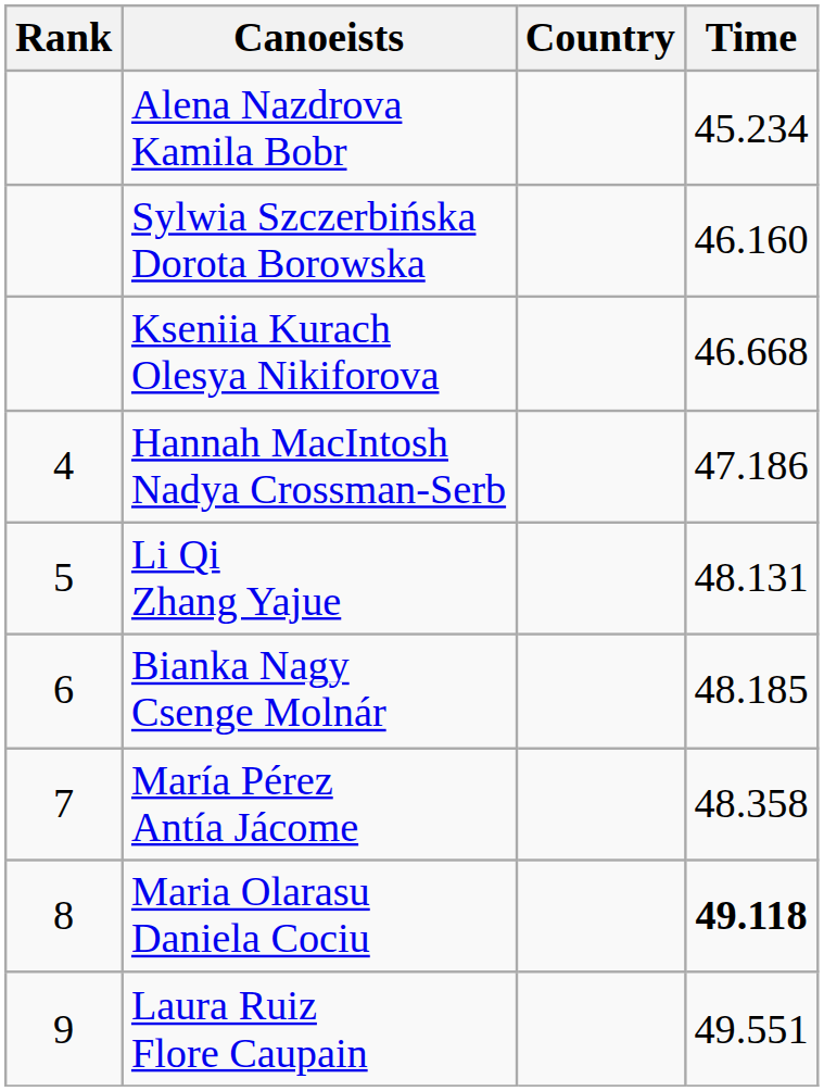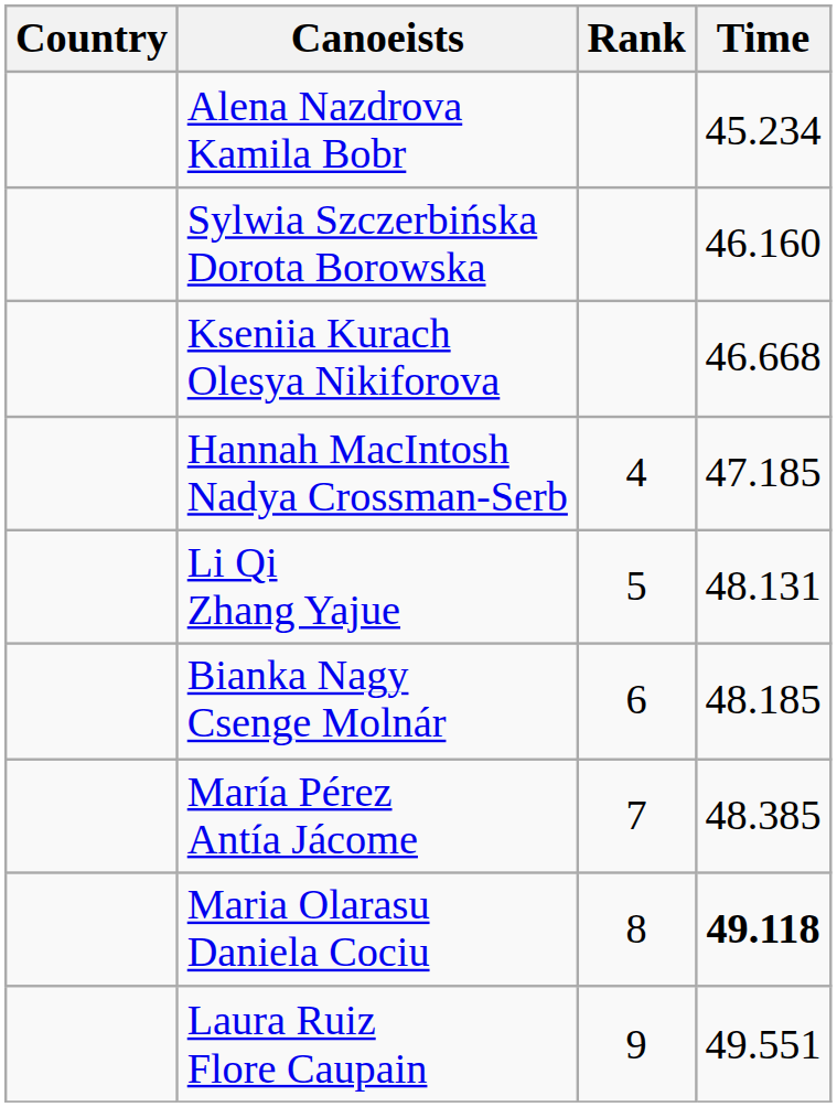 <table class="wikitable" style="text-align:center">
 <tr>
+<th>Country</th>
+<th>Canoeists</th>
 <th>Rank</th>
-<th>Canoeists</th>
-<th>Country</th>
 <th>Time</th>
 </tr>
 <tr>
+<td align="left"></td>
+<td align="left"><a href='#'>Alena Nazdrova</a><br><a href='#'>Kamila Bobr</a></td>
 <td></td>
-<td align="left"><a href='#'>Alena Nazdrova</a><br><a href='#'>Kamila Bobr</a></td>
-<td align="left"></td>
 <td>45.234</td>
 </tr>
 <tr>
+<td align="left"></td>
+<td align="left"><a href='#'>Sylwia Szczerbińska</a><br><a href='#'>Dorota Borowska</a></td>
 <td></td>
-<td align="left"><a href='#'>Sylwia Szczerbińska</a><br><a href='#'>Dorota Borowska</a></td>
-<td align="left"></td>
 <td>46.160</td>
 </tr>
 <tr>
+<td align="left"></td>
+<td align="left"><a href='#'>Kseniia Kurach</a><br><a href='#'>Olesya Nikiforova</a></td>
 <td></td>
-<td align="left"><a href='#'>Kseniia Kurach</a><br><a href='#'>Olesya Nikiforova</a></td>
-<td align="left"></td>
 <td>46.668</td>
 </tr>
 <tr>
+<td align="left"></td>
+<td align="left"><a href='#'>Hannah MacIntosh</a><br><a href='#'>Nadya Crossman-Serb</a></td>
 <td>4</td>
-<td align="left"><a href='#'>Hannah MacIntosh</a><br><a href='#'>Nadya Crossman-Serb</a></td>
-<td align="left"></td>
-<td>47.186</td>
+<td>47.185</td>
 </tr>
 <tr>
+<td align="left"></td>
+<td align="left"><a href='#'>Li Qi</a><br><a href='#'>Zhang Yajue</a></td>
 <td>5</td>
-<td align="left"><a href='#'>Li Qi</a><br><a href='#'>Zhang Yajue</a></td>
-<td align="left"></td>
 <td>48.131</td>
 </tr>
 <tr>
+<td align="left"></td>
+<td align="left"><a href='#'>Bianka Nagy</a><br><a href='#'>Csenge Molnár</a></td>
 <td>6</td>
-<td align="left"><a href='#'>Bianka Nagy</a><br><a href='#'>Csenge Molnár</a></td>
-<td align="left"></td>
 <td>48.185</td>
 </tr>
 <tr>
+<td align="left"></td>
+<td align="left"><a href='#'>María Pérez</a><br><a href='#'>Antía Jácome</a></td>
 <td>7</td>
-<td align="left"><a href='#'>María Pérez</a><br><a href='#'>Antía Jácome</a></td>
-<td align="left"></td>
-<td>48.358</td>
+<td>48.385</td>
 </tr>
 <tr>
+<td align="left"></td>
+<td align="left"><a href='#'>Maria Olarasu</a><br><a href='#'>Daniela Cociu</a></td>
 <td>8</td>
-<td align="left"><a href='#'>Maria Olarasu</a><br><a href='#'>Daniela Cociu</a></td>
-<td align="left"></td>
 <td><strong>49.118</strong></td>
 </tr>
 <tr>
+<td align="left"></td>
+<td align="left"><a href='#'>Laura Ruiz</a><br><a href='#'>Flore Caupain</a></td>
 <td>9</td>
-<td align="left"><a href='#'>Laura Ruiz</a><br><a href='#'>Flore Caupain</a></td>
-<td align="left"></td>
 <td>49.551</td>
 </tr>
 </table>
